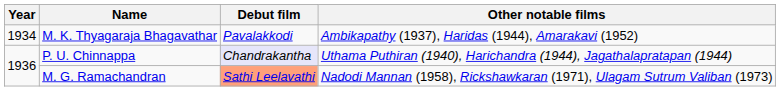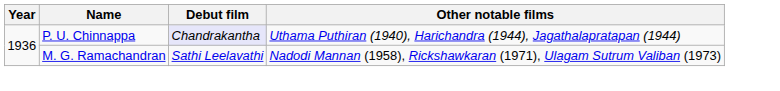 <table class="wikitable sortable" style="font-size:95%;">
 <tr>
 <th>Year</th>
 <th>Name</th>
 <th>Debut film</th>
 <th class=unsortable>Other notable films</th>
-</tr>
-<tr>
-<td>1934</td>
-<td><a href='#'>M. K. Thyagaraja Bhagavathar</a></td>
-<td><em><a href='#'>Pavalakkodi</a></em></td>
-<td><em><a href='#'>Ambikapathy</a></em> (1937), <em><a href='#'>Haridas</a></em> (1944), <em><a href='#'>Amarakavi</a></em> (1952)</td>
 </tr>
 <tr>
 <td rowspan="2">1936</td>
 <td><a href='#'>P. U. Chinnappa</a></td>
 <td style="background: lavender;"><em>Chandrakantha</em></td>
 <td><em><a href='#'>Uthama Puthiran</a> (1940), <a href='#'>Harichandra</a> (1944), <a href='#'>Jagathalapratapan</a> (1944)</em></td>
 </tr>
 <tr>
 <td><a href='#'>M. G. Ramachandran</a></td>
-<td style="background: lightsalmon;"><em><a href='#'>Sathi Leelavathi</a></em></td>
+<td><em><a href='#'>Sathi Leelavathi</a></em></td>
 <td><em><a href='#'>Nadodi Mannan</a></em> (1958), <em><a href='#'>Rickshawkaran</a></em> (1971), <em><a href='#'>Ulagam Sutrum Valiban</a></em> (1973)</td>
 </tr>
 </table>
